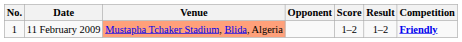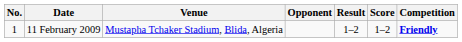 <table class="wikitable sortable">
 <tr>
 <th scope="col">No.</th>
 <th scope="col">Date</th>
 <th scope="col">Venue</th>
 <th scope="col">Opponent</th>
+<th scope="col">Result</th>
 <th scope="col">Score</th>
-<th scope="col">Result</th>
 <th scope="col">Competition</th>
 </tr>
 <tr>
 <td style="text-align:center">1</td>
 <td>11 February 2009</td>
-<td style="background: lightsalmon;"><a href='#'>Mustapha Tchaker Stadium</a>, <a href='#'>Blida</a>, Algeria</td>
+<td><a href='#'>Mustapha Tchaker Stadium</a>, <a href='#'>Blida</a>, Algeria</td>
 <td></td>
 <td style="text-align:center">1–2</td>
 <td style="text-align:center">1–2</td>
 <td><strong><a href='#'>Friendly</a></strong></td>
 </tr>
 </table>
